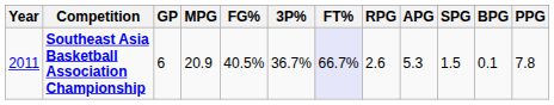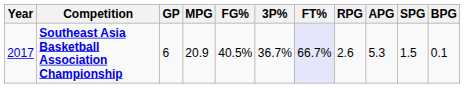 <table class="wikitable sortable">
 <tr>
 <th>Year</th>
 <th>Competition</th>
 <th>GP</th>
 <th>MPG</th>
 <th>FG%</th>
 <th>3P%</th>
 <th>FT%</th>
 <th>RPG</th>
 <th>APG</th>
 <th>SPG</th>
 <th>BPG</th>
-<th>PPG</th>
 </tr>
 <tr>
-<td><a href='#'>2011</a></td>
+<td><a href='#'>2017</a></td>
 <td><strong><a href='#'>Southeast Asia Basketball Association Championship</a></strong></td>
 <td>6</td>
 <td>20.9</td>
 <td>40.5%</td>
 <td>36.7%</td>
 <td style="background: lavender;">66.7%</td>
 <td>2.6</td>
 <td>5.3</td>
 <td>1.5</td>
 <td>0.1</td>
-<td>7.8</td>
 </tr>
 </table>
